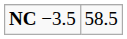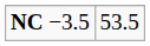 <table class="wikitable">
 <tr align="center">
 </tr>
 <tr align="center">
 <td><strong>NC</strong> −3.5</td>
-<td>58.5</td>
+<td>53.5</td>
 </tr>
 </table>
